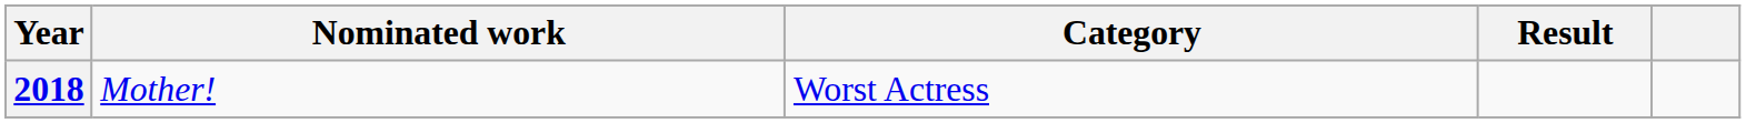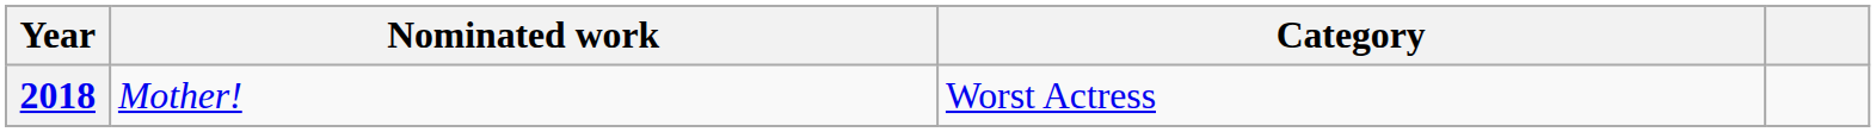 <table class="wikitable plainrowheaders">
 <tr>
 <th scope="col" style="width:5%;">Year</th>
 <th scope="col" style="width:40%;">Nominated work</th>
 <th scope="col" style="width:40%;">Category</th>
-<th scope="col" style="width:10%;">Result</th>
 <th scope="col" style="width:5%;"></th>
 </tr>
 <tr>
 <th scope="row" style="text-align:center;"><a href='#'>2018</a></th>
 <td><em><a href='#'>Mother!</a></em></td>
 <td><a href='#'>Worst Actress</a></td>
-<td></td>
 <td style="text-align:center;"></td>
 </tr>
 </table>
